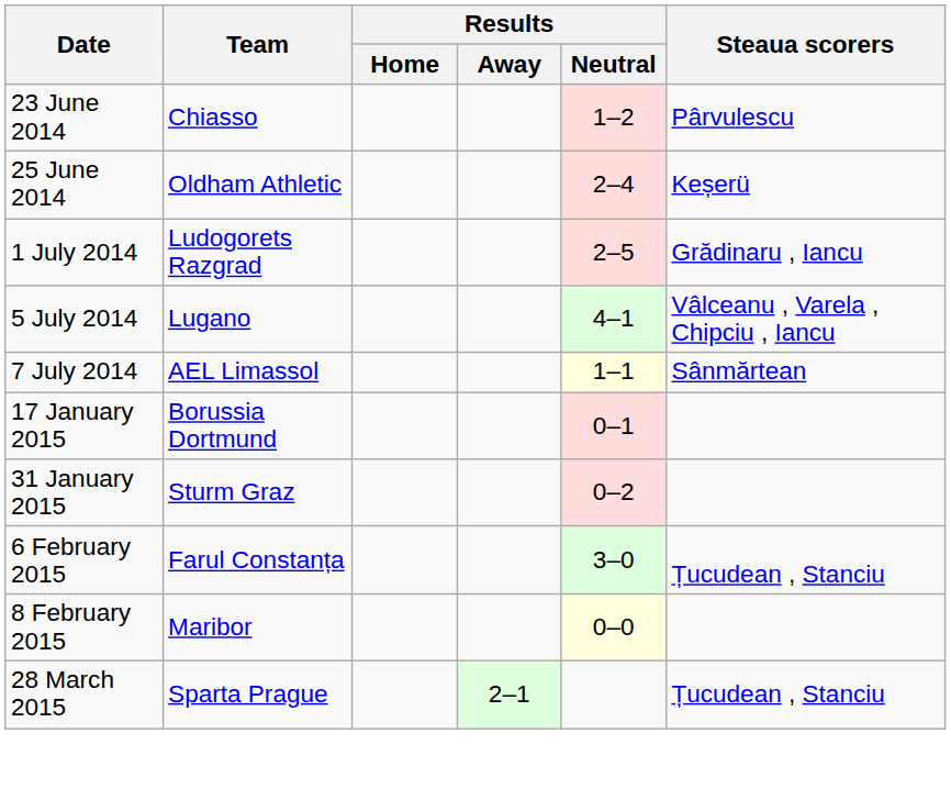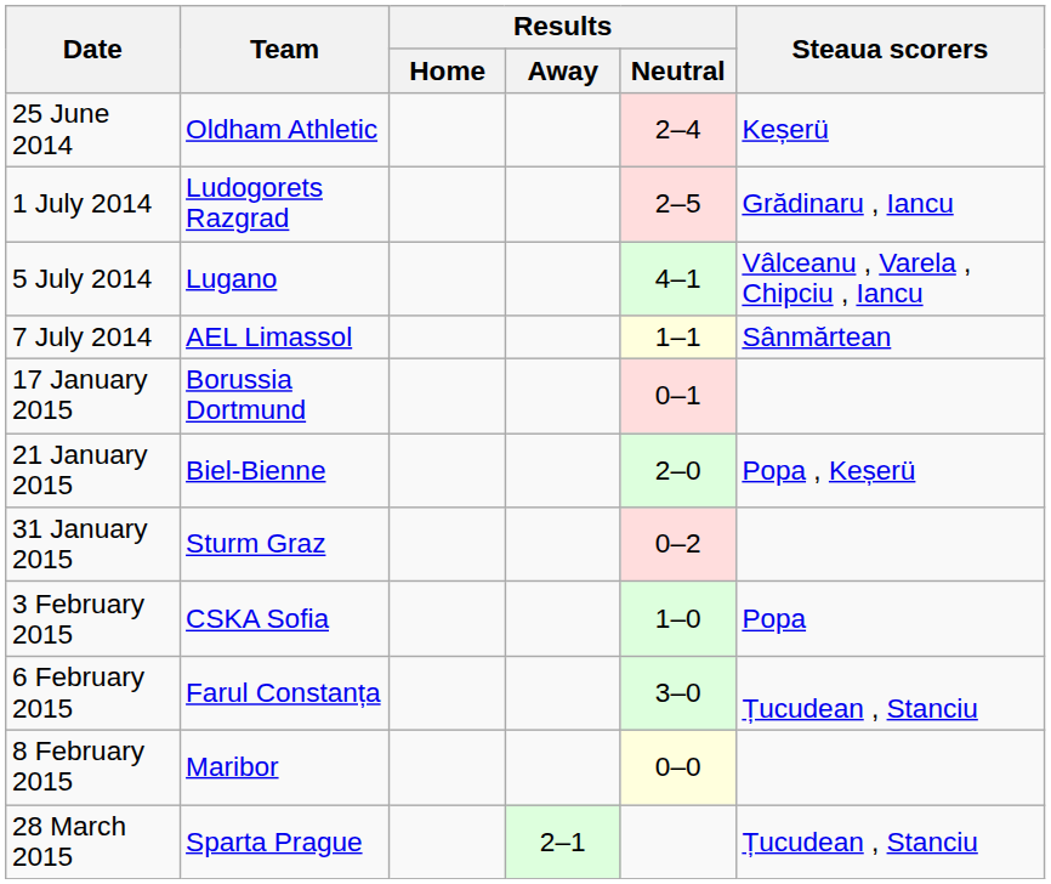 <table class="wikitable" style="text-align:center">
 <tr>
 <th rowspan=2>Date</th>
 <th rowspan=2>Team</th>
 <th colspan=3>Results</th>
 <th rowspan=2>Steaua scorers</th>
 </tr>
 <tr>
 <th width=60>Home</th>
 <th width=60>Away</th>
 <th width=60>Neutral</th>
-</tr>
-<tr>
-<td align=left>23 June 2014</td>
-<td align=left> <a href='#'>Chiasso</a></td>
-<td></td>
-<td></td>
-<td bgcolor="#ffdddd">1–2</td>
-<td align=left><a href='#'>Pârvulescu</a> </td>
 </tr>
 <tr>
 <td align=left>25 June 2014</td>
 <td align=left> <a href='#'>Oldham Athletic</a></td>
 <td></td>
 <td></td>
 <td bgcolor="#ffdddd">2–4</td>
 <td align=left><a href='#'>Keșerü</a> </td>
 </tr>
 <tr>
 <td align=left>1 July 2014</td>
 <td align=left> <a href='#'>Ludogorets Razgrad</a></td>
 <td></td>
 <td></td>
 <td bgcolor="#ffdddd">2–5</td>
 <td align=left><a href='#'>Grădinaru</a> , <a href='#'>Iancu</a> </td>
 </tr>
 <tr>
 <td align=left>5 July 2014</td>
 <td align=left> <a href='#'>Lugano</a></td>
 <td></td>
 <td></td>
 <td bgcolor="#ddffdd">4–1</td>
 <td align=left><a href='#'>Vâlceanu</a> , <a href='#'>Varela</a> , <a href='#'>Chipciu</a> , <a href='#'>Iancu</a> </td>
 </tr>
 <tr>
 <td align=left>7 July 2014</td>
 <td align=left> <a href='#'>AEL Limassol</a></td>
 <td></td>
 <td></td>
 <td bgcolor="#ffffdd">1–1</td>
 <td align=left><a href='#'>Sânmărtean</a> </td>
 </tr>
 <tr>
 <td align=left>17 January 2015</td>
 <td align=left> <a href='#'>Borussia Dortmund</a></td>
 <td></td>
 <td></td>
 <td bgcolor="#ffdddd">0–1</td>
 <td align=left></td>
 </tr>
 <tr>
+<td align=left>21 January 2015</td>
+<td align=left> <a href='#'>Biel-Bienne</a></td>
+<td></td>
+<td></td>
+<td bgcolor="#ddffdd">2–0</td>
+<td align=left><a href='#'>Popa</a> , <a href='#'>Keșerü</a> </td>
+</tr>
+<tr>
 <td align=left>31 January 2015</td>
 <td align=left> <a href='#'>Sturm Graz</a></td>
 <td></td>
 <td></td>
 <td bgcolor="#ffdddd">0–2</td>
 <td align=left></td>
+</tr>
+<tr>
+<td align=left>3 February 2015</td>
+<td align=left> <a href='#'>CSKA Sofia</a></td>
+<td></td>
+<td></td>
+<td bgcolor="#ddffdd">1–0</td>
+<td align=left><a href='#'>Popa</a> </td>
 </tr>
 <tr>
 <td align=left>6 February 2015</td>
 <td align=left> <a href='#'>Farul Constanța</a></td>
 <td></td>
 <td></td>
 <td bgcolor="#ddffdd">3–0</td>
 <td align=left><br><a href='#'>Țucudean</a> , <a href='#'>Stanciu</a> </td>
 </tr>
 <tr>
 <td align=left>8 February 2015</td>
 <td align=left> <a href='#'>Maribor</a></td>
 <td></td>
 <td></td>
 <td bgcolor="#ffffdd">0–0</td>
 <td align=left></td>
 </tr>
 <tr>
 <td align=left>28 March 2015</td>
 <td align=left> <a href='#'>Sparta Prague</a></td>
 <td></td>
 <td bgcolor="#ddffdd">2–1</td>
 <td></td>
 <td align=left><a href='#'>Țucudean</a> , <a href='#'>Stanciu</a> </td>
 </tr>
 </table>
